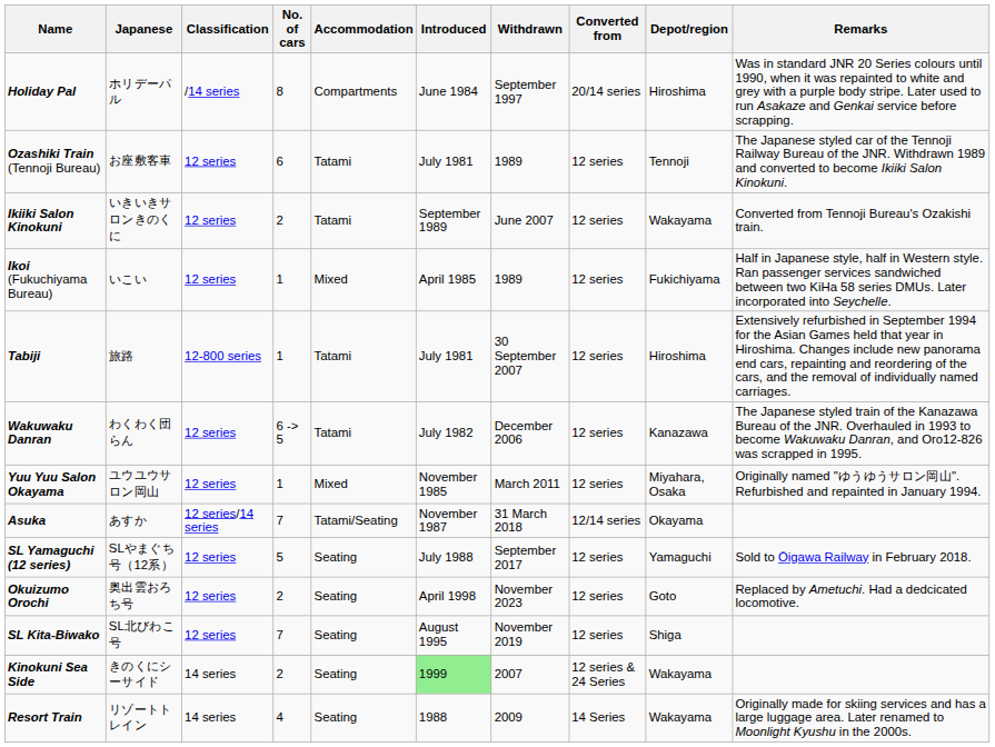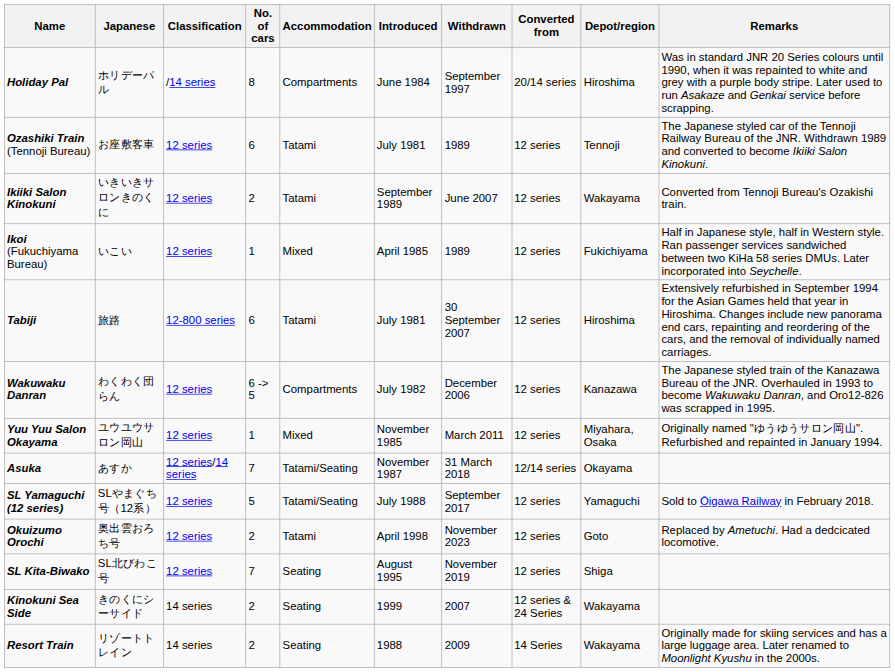 <table class="wikitable">
 <tr>
 <th>Name</th>
 <th>Japanese</th>
 <th>Classification</th>
 <th>No. of cars</th>
 <th>Accommodation</th>
 <th>Introduced</th>
 <th>Withdrawn</th>
 <th>Converted from</th>
 <th>Depot/region</th>
 <th>Remarks</th>
 </tr>
 <tr>
 <td><strong><em>Holiday Pal</em></strong></td>
 <td>ホリデーパル</td>
 <td>/<a href='#'>14 series</a></td>
 <td>8</td>
 <td>Compartments</td>
 <td>June 1984</td>
 <td>September 1997</td>
 <td>20/14 series</td>
 <td>Hiroshima</td>
 <td>Was in standard JNR 20 Series colours until 1990, when it was repainted to white and grey with a purple body stripe. Later used to run <em>Asakaze</em> and <em>Genkai</em> service before scrapping.</td>
 </tr>
 <tr>
 <td><strong><em>Ozashiki Train</em></strong> (Tennoji Bureau)</td>
 <td>お座敷客車</td>
 <td><a href='#'>12 series</a></td>
 <td>6</td>
 <td>Tatami</td>
 <td>July 1981</td>
 <td>1989</td>
 <td>12 series</td>
 <td>Tennoji</td>
 <td>The Japanese styled car of the Tennoji Railway Bureau of the JNR. Withdrawn 1989 and converted to become <em>Ikiiki Salon Kinokuni</em>.</td>
 </tr>
 <tr>
 <td><strong><em>Ikiiki Salon Kinokuni</em></strong></td>
 <td>いきいきサロンきのくに</td>
 <td><a href='#'>12 series</a></td>
 <td>2</td>
 <td>Tatami</td>
 <td>September 1989</td>
 <td>June 2007</td>
 <td>12 series</td>
 <td>Wakayama</td>
 <td>Converted from Tennoji Bureau's Ozakishi train.</td>
 </tr>
 <tr>
 <td><strong><em>Ikoi</em></strong> (Fukuchiyama Bureau)</td>
 <td>いこい</td>
 <td><a href='#'>12 series</a></td>
 <td>1</td>
 <td>Mixed</td>
 <td>April 1985</td>
 <td>1989</td>
 <td>12 series</td>
 <td>Fukichiyama</td>
 <td>Half in Japanese style, half in Western style. Ran passenger services sandwiched between two KiHa 58 series DMUs. Later incorporated into <em>Seychelle</em>.</td>
 </tr>
 <tr>
 <td><strong><em>Tabiji</em></strong></td>
 <td>旅路</td>
 <td><a href='#'>12-800 series</a></td>
-<td>1</td>
+<td>6</td>
 <td>Tatami</td>
 <td>July 1981</td>
 <td>30 September 2007</td>
 <td>12 series</td>
 <td>Hiroshima</td>
 <td>Extensively refurbished in September 1994 for the Asian Games held that year in Hiroshima. Changes include new panorama end cars, repainting and reordering of the cars, and the removal of individually named carriages. </td>
 </tr>
 <tr>
 <td><strong><em>Wakuwaku Danran</em></strong></td>
 <td>わくわく団らん</td>
 <td><a href='#'>12 series</a></td>
 <td>6 -> 5</td>
-<td>Tatami</td>
+<td>Compartments</td>
 <td>July 1982</td>
 <td>December 2006</td>
 <td>12 series</td>
 <td>Kanazawa</td>
 <td>The Japanese styled train of the Kanazawa Bureau of the JNR. Overhauled in 1993 to become <em>Wakuwaku Danran</em>, and Oro12-826 was scrapped in 1995.</td>
 </tr>
 <tr>
 <td><strong><em>Yuu Yuu Salon Okayama</em></strong></td>
 <td>ユウユウサロン岡山</td>
 <td><a href='#'>12 series</a></td>
 <td>1</td>
 <td>Mixed</td>
 <td>November 1985</td>
 <td>March 2011</td>
 <td>12 series</td>
 <td>Miyahara, Osaka</td>
 <td>Originally named "ゆうゆうサロン岡山". Refurbished and repainted in January 1994.</td>
 </tr>
 <tr>
 <td><strong><em>Asuka</em></strong></td>
 <td>あすか</td>
 <td><a href='#'>12 series</a>/<a href='#'>14 series</a></td>
 <td>7</td>
 <td>Tatami/Seating</td>
 <td>November 1987</td>
 <td>31 March 2018</td>
 <td>12/14 series</td>
 <td>Okayama</td>
 <td></td>
 </tr>
 <tr>
 <td><strong><em>SL Yamaguchi (12 series)</em></strong></td>
 <td>SLやまぐち号（12系）</td>
 <td><a href='#'>12 series</a></td>
 <td>5</td>
-<td>Seating</td>
+<td>Tatami/Seating</td>
 <td>July 1988</td>
 <td>September 2017</td>
 <td>12 series</td>
 <td>Yamaguchi</td>
 <td>Sold to <a href='#'>Ōigawa Railway</a> in February 2018.</td>
 </tr>
 <tr>
 <td><strong><em>Okuizumo Orochi</em></strong></td>
 <td>奥出雲おろち号</td>
 <td><a href='#'>12 series</a></td>
 <td>2</td>
-<td>Seating</td>
+<td>Tatami</td>
 <td>April 1998</td>
 <td>November 2023</td>
 <td>12 series</td>
 <td>Goto</td>
 <td>Replaced by <em>Ametuchi</em>. Had a dedcicated locomotive.</td>
 </tr>
 <tr>
 <td><strong><em>SL Kita-Biwako</em></strong></td>
 <td>SL北びわこ号</td>
 <td><a href='#'>12 series</a></td>
 <td>7</td>
 <td>Seating</td>
 <td>August 1995</td>
 <td>November 2019</td>
 <td>12 series</td>
 <td>Shiga</td>
 <td></td>
 </tr>
 <tr>
 <td><strong><em>Kinokuni Sea Side</em></strong></td>
 <td>きのくにシーサイド</td>
 <td>14 series</td>
 <td>2</td>
 <td>Seating</td>
-<td style="background: lightgreen;">1999</td>
+<td>1999</td>
 <td>2007</td>
 <td>12 series & 24 Series</td>
 <td>Wakayama</td>
 <td></td>
 </tr>
 <tr>
 <td><strong><em>Resort Train</em></strong></td>
 <td>リゾートトレイン</td>
 <td>14 series</td>
-<td>4</td>
+<td>2</td>
 <td>Seating</td>
 <td>1988</td>
 <td>2009</td>
 <td>14 Series</td>
 <td>Wakayama</td>
 <td>Originally made for skiing services and has a large luggage area. Later renamed to <em>Moonlight Kyushu</em> in the 2000s.</td>
 </tr>
 </table>
